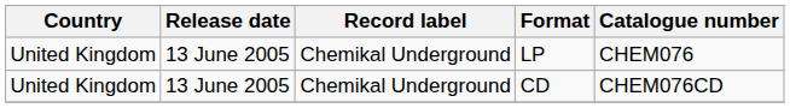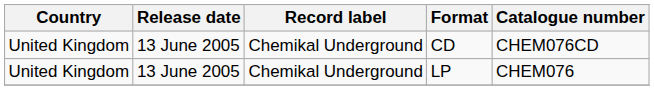 <table class="wikitable">
 <tr>
 <th>Country</th>
 <th>Release date</th>
 <th>Record label</th>
 <th>Format</th>
 <th>Catalogue number</th>
 </tr>
 <tr>
 <td>United Kingdom</td>
 <td>13 June 2005</td>
 <td>Chemikal Underground</td>
-<td>LP</td>
-<td>CHEM076</td>
+<td>CD</td>
+<td>CHEM076CD</td>
 </tr>
 <tr>
 <td>United Kingdom</td>
 <td>13 June 2005</td>
 <td>Chemikal Underground</td>
-<td>CD</td>
-<td>CHEM076CD</td>
+<td>LP</td>
+<td>CHEM076</td>
 </tr>
 <tr>
 </tr>
 </table>
